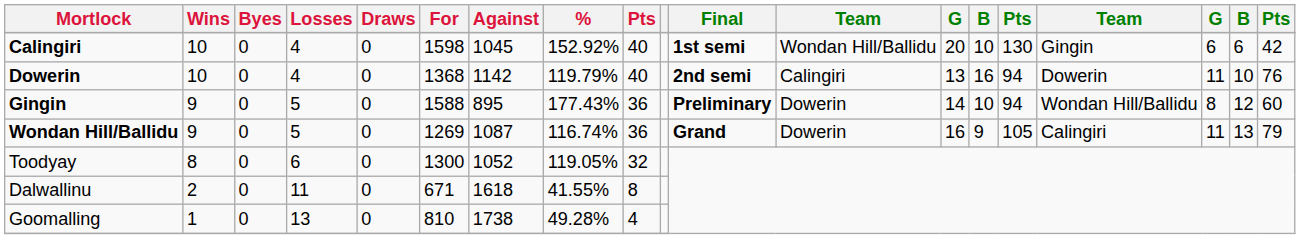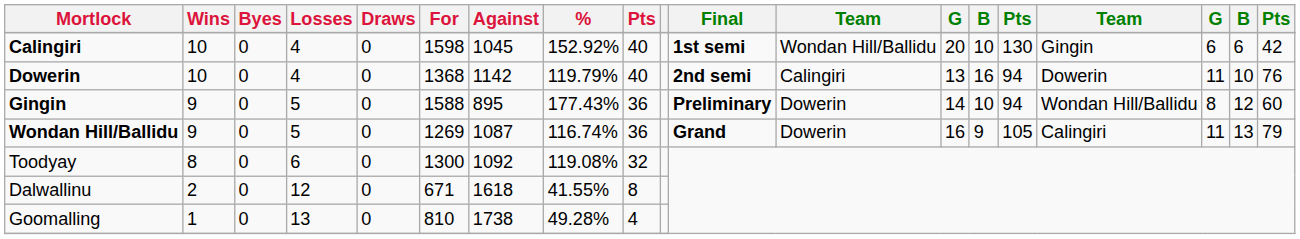 <table style="font-size: 85%; text-align: left;" class="wikitable">
 <tr>
 <th style="color:crimson">Mortlock</th>
 <th style="color:crimson">Wins</th>
 <th style="color:crimson">Byes</th>
 <th style="color:crimson">Losses</th>
 <th style="color:crimson">Draws</th>
 <th style="color:crimson">For</th>
 <th style="color:crimson">Against</th>
 <th style="color:crimson">%</th>
 <th style="color:crimson">Pts</th>
 <th></th>
 <th style="color:green">Final</th>
 <th style="color:green">Team</th>
 <th style="color:green">G</th>
 <th style="color:green">B</th>
 <th style="color:green">Pts</th>
 <th style="color:green">Team</th>
 <th style="color:green">G</th>
 <th style="color:green">B</th>
 <th style="color:green">Pts</th>
 </tr>
 <tr>
 </tr>
 <tr>
 </tr>
 <tr>
 <td><strong>	Calingiri	</strong></td>
 <td>10</td>
 <td>0</td>
 <td>4</td>
 <td>0</td>
 <td>1598</td>
 <td>1045</td>
 <td>152.92%</td>
 <td>40</td>
 <td></td>
 <td><strong>1st semi</strong></td>
 <td>Wondan Hill/Ballidu</td>
 <td>20</td>
 <td>10</td>
 <td>130</td>
 <td>Gingin</td>
 <td>6</td>
 <td>6</td>
 <td>42</td>
 </tr>
 <tr>
 <td><strong>	Dowerin	</strong></td>
 <td>10</td>
 <td>0</td>
 <td>4</td>
 <td>0</td>
 <td>1368</td>
 <td>1142</td>
 <td>119.79%</td>
 <td>40</td>
 <td></td>
 <td><strong>2nd semi</strong></td>
 <td>Calingiri</td>
 <td>13</td>
 <td>16</td>
 <td>94</td>
 <td>Dowerin</td>
 <td>11</td>
 <td>10</td>
 <td>76</td>
 </tr>
 <tr>
 <td><strong>	Gingin	</strong></td>
 <td>9</td>
 <td>0</td>
 <td>5</td>
 <td>0</td>
 <td>1588</td>
 <td>895</td>
 <td>177.43%</td>
 <td>36</td>
 <td></td>
 <td><strong>Preliminary</strong></td>
 <td>Dowerin</td>
 <td>14</td>
 <td>10</td>
 <td>94</td>
 <td>Wondan Hill/Ballidu</td>
 <td>8</td>
 <td>12</td>
 <td>60</td>
 </tr>
 <tr>
 <td><strong>	Wondan Hill/Ballidu	</strong></td>
 <td>9</td>
 <td>0</td>
 <td>5</td>
 <td>0</td>
 <td>1269</td>
 <td>1087</td>
 <td>116.74%</td>
 <td>36</td>
 <td></td>
 <td><strong>Grand</strong></td>
 <td>Dowerin</td>
 <td>16</td>
 <td>9</td>
 <td>105</td>
 <td>Calingiri</td>
 <td>11</td>
 <td>13</td>
 <td>79</td>
 </tr>
 <tr>
 <td>Toodyay</td>
 <td>8</td>
 <td>0</td>
 <td>6</td>
 <td>0</td>
 <td>1300</td>
-<td>1052</td>
-<td>119.05%</td>
+<td>1092</td>
+<td>119.08%</td>
 <td>32</td>
 <td></td>
 </tr>
 <tr>
 <td>Dalwallinu</td>
 <td>2</td>
 <td>0</td>
-<td>11</td>
+<td>12</td>
 <td>0</td>
 <td>671</td>
 <td>1618</td>
 <td>41.55%</td>
 <td>8</td>
 <td></td>
 </tr>
 <tr>
 <td>Goomalling</td>
 <td>1</td>
 <td>0</td>
 <td>13</td>
 <td>0</td>
 <td>810</td>
 <td>1738</td>
 <td>49.28%</td>
 <td>4</td>
 <td></td>
 </tr>
 <tr>
 </tr>
 </table>
